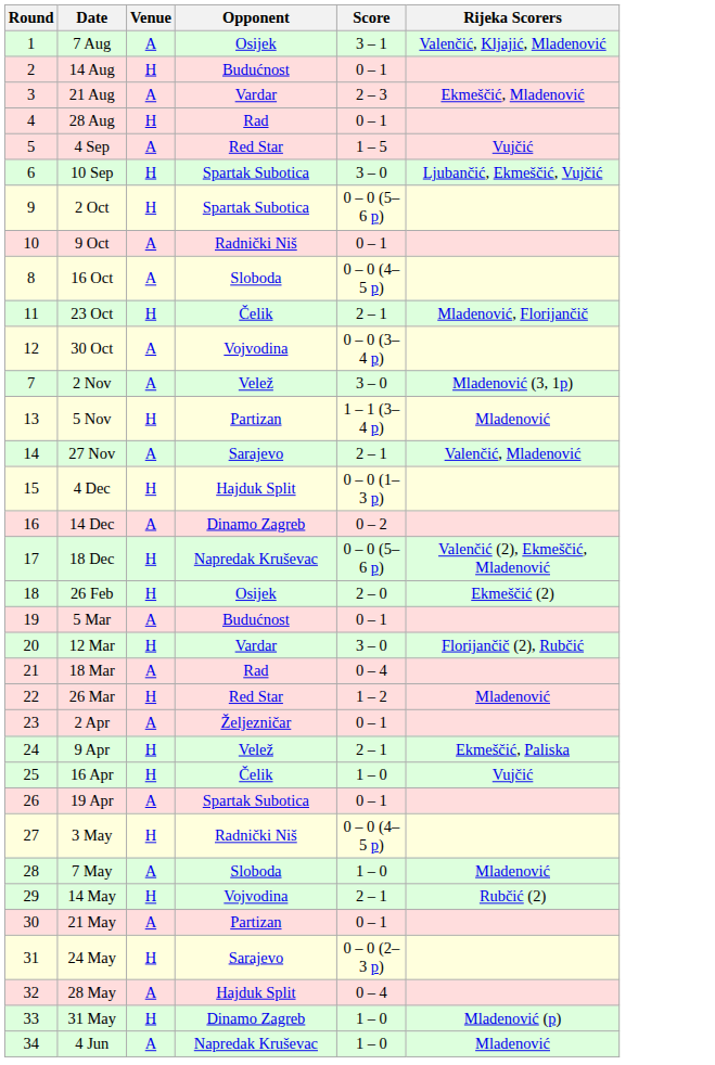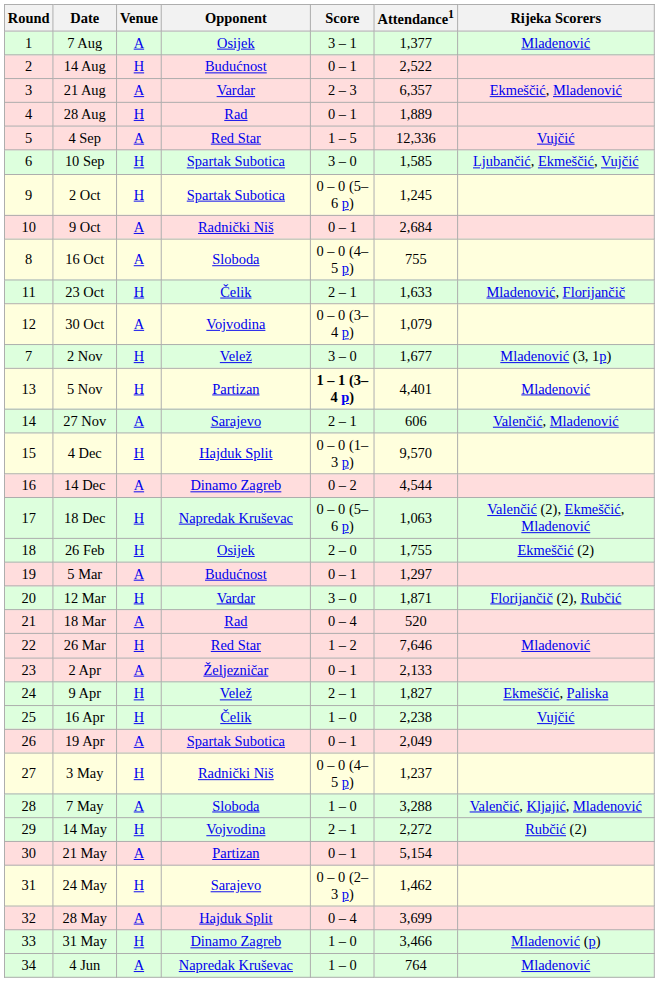 <table class="wikitable sortable" style="text-align: center; font-size:95%;">
 <tr>
 <th width="30">Round</th>
 <th width="60">Date</th>
 <th width="20">Venue</th>
 <th width="150">Opponent</th>
 <th width="60">Score</th>
+<th width="60">Attendance<sup>1</sup></th>
 <th width="200">Rijeka Scorers</th>
 </tr>
 <tr bgcolor="#ddffdd">
 <td>1</td>
 <td>7 Aug</td>
 <td><a href='#'>A</a></td>
 <td><a href='#'>Osijek</a></td>
 <td>3 – 1</td>
-<td><a href='#'>Valenčić</a>, <a href='#'>Kljajić</a>, <a href='#'>Mladenović</a></td>
+<td>1,377</td>
+<td><a href='#'>Mladenović</a></td>
 </tr>
 <tr bgcolor="#ffdddd">
 <td>2</td>
 <td>14 Aug</td>
 <td><a href='#'>H</a></td>
 <td><a href='#'>Budućnost</a></td>
 <td>0 – 1</td>
+<td>2,522</td>
 <td></td>
 </tr>
 <tr bgcolor="#ffdddd">
 <td>3</td>
 <td>21 Aug</td>
 <td><a href='#'>A</a></td>
 <td><a href='#'>Vardar</a></td>
 <td>2 – 3</td>
+<td>6,357</td>
 <td><a href='#'>Ekmeščić</a>, <a href='#'>Mladenović</a></td>
 </tr>
 <tr bgcolor="#ffdddd">
 <td>4</td>
 <td>28 Aug</td>
 <td><a href='#'>H</a></td>
 <td><a href='#'>Rad</a></td>
 <td>0 – 1</td>
+<td>1,889</td>
 <td></td>
 </tr>
 <tr bgcolor="#ffdddd">
 <td>5</td>
 <td>4 Sep</td>
 <td><a href='#'>A</a></td>
 <td><a href='#'>Red Star</a></td>
 <td>1 – 5</td>
+<td>12,336</td>
 <td><a href='#'>Vujčić</a></td>
 </tr>
 <tr bgcolor="#ddffdd">
 <td>6</td>
 <td>10 Sep</td>
 <td><a href='#'>H</a></td>
 <td><a href='#'>Spartak Subotica</a></td>
 <td>3 – 0</td>
+<td>1,585</td>
 <td><a href='#'>Ljubančić</a>, <a href='#'>Ekmeščić</a>, <a href='#'>Vujčić</a></td>
 </tr>
 <tr bgcolor="#ffffdd">
 <td>9</td>
 <td>2 Oct</td>
 <td><a href='#'>H</a></td>
 <td><a href='#'>Spartak Subotica</a></td>
 <td>0 – 0 (5–6 <a href='#'>p</a>)</td>
+<td>1,245</td>
 <td></td>
 </tr>
 <tr bgcolor="#ffdddd">
 <td>10</td>
 <td>9 Oct</td>
 <td><a href='#'>A</a></td>
 <td><a href='#'>Radnički Niš</a></td>
 <td>0 – 1</td>
+<td>2,684</td>
 <td></td>
 </tr>
 <tr bgcolor="#ffffdd">
 <td>8</td>
 <td>16 Oct</td>
 <td><a href='#'>A</a></td>
 <td><a href='#'>Sloboda</a></td>
 <td>0 – 0 (4–5 <a href='#'>p</a>)</td>
+<td>755</td>
 <td></td>
 </tr>
 <tr bgcolor="#ddffdd">
 <td>11</td>
 <td>23 Oct</td>
 <td><a href='#'>H</a></td>
 <td><a href='#'>Čelik</a></td>
 <td>2 – 1</td>
+<td>1,633</td>
 <td><a href='#'>Mladenović</a>, <a href='#'>Florijančič</a></td>
 </tr>
 <tr bgcolor="#ffffdd">
 <td>12</td>
 <td>30 Oct</td>
 <td><a href='#'>A</a></td>
 <td><a href='#'>Vojvodina</a></td>
 <td>0 – 0 (3–4 <a href='#'>p</a>)</td>
+<td>1,079</td>
 <td></td>
 </tr>
 <tr bgcolor="#ddffdd">
 <td>7</td>
 <td>2 Nov</td>
-<td><a href='#'>A</a></td>
+<td><a href='#'>H</a></td>
 <td><a href='#'>Velež</a></td>
 <td>3 – 0</td>
+<td>1,677</td>
 <td><a href='#'>Mladenović</a> (3, 1<a href='#'>p</a>)</td>
 </tr>
 <tr bgcolor="#ffffdd">
 <td>13</td>
 <td>5 Nov</td>
 <td><a href='#'>H</a></td>
 <td><a href='#'>Partizan</a></td>
-<td>1 – 1 (3–4 <a href='#'>p</a>)</td>
+<td><strong>1 – 1 (3–4 <a href='#'>p</a>)</strong></td>
+<td>4,401</td>
 <td><a href='#'>Mladenović</a></td>
 </tr>
 <tr bgcolor="#ddffdd">
 <td>14</td>
 <td>27 Nov</td>
 <td><a href='#'>A</a></td>
 <td><a href='#'>Sarajevo</a></td>
 <td>2 – 1</td>
+<td>606</td>
 <td><a href='#'>Valenčić</a>, <a href='#'>Mladenović</a></td>
 </tr>
 <tr bgcolor="#ffffdd">
 <td>15</td>
 <td>4 Dec</td>
 <td><a href='#'>H</a></td>
 <td><a href='#'>Hajduk Split</a></td>
 <td>0 – 0 (1–3 <a href='#'>p</a>)</td>
+<td>9,570</td>
 <td></td>
 </tr>
 <tr bgcolor="#ffdddd">
 <td>16</td>
 <td>14 Dec</td>
 <td><a href='#'>A</a></td>
 <td><a href='#'>Dinamo Zagreb</a></td>
 <td>0 – 2</td>
+<td>4,544</td>
 <td></td>
 </tr>
 <tr bgcolor="#ddffdd">
 <td>17</td>
 <td>18 Dec</td>
 <td><a href='#'>H</a></td>
 <td><a href='#'>Napredak Kruševac</a></td>
 <td>0 – 0 (5–6 <a href='#'>p</a>)</td>
+<td>1,063</td>
 <td><a href='#'>Valenčić</a> (2), <a href='#'>Ekmeščić</a>, <a href='#'>Mladenović</a></td>
 </tr>
 <tr bgcolor="#ddffdd">
 <td>18</td>
 <td>26 Feb</td>
 <td><a href='#'>H</a></td>
 <td><a href='#'>Osijek</a></td>
 <td>2 – 0</td>
+<td>1,755</td>
 <td><a href='#'>Ekmeščić</a> (2)</td>
 </tr>
 <tr bgcolor="#ffdddd">
 <td>19</td>
 <td>5 Mar</td>
 <td><a href='#'>A</a></td>
 <td><a href='#'>Budućnost</a></td>
 <td>0 – 1</td>
+<td>1,297</td>
 <td></td>
 </tr>
 <tr bgcolor="#ddffdd">
 <td>20</td>
 <td>12 Mar</td>
 <td><a href='#'>H</a></td>
 <td><a href='#'>Vardar</a></td>
 <td>3 – 0</td>
+<td>1,871</td>
 <td><a href='#'>Florijančič</a> (2), <a href='#'>Rubčić</a></td>
 </tr>
 <tr bgcolor="#ffdddd">
 <td>21</td>
 <td>18 Mar</td>
 <td><a href='#'>A</a></td>
 <td><a href='#'>Rad</a></td>
 <td>0 – 4</td>
+<td>520</td>
 <td></td>
 </tr>
 <tr bgcolor="#ffdddd">
 <td>22</td>
 <td>26 Mar</td>
 <td><a href='#'>H</a></td>
 <td><a href='#'>Red Star</a></td>
 <td>1 – 2</td>
+<td>7,646</td>
 <td><a href='#'>Mladenović</a></td>
 </tr>
 <tr bgcolor="#ffdddd">
 <td>23</td>
 <td>2 Apr</td>
 <td><a href='#'>A</a></td>
 <td><a href='#'>Željezničar</a></td>
 <td>0 – 1</td>
+<td>2,133</td>
 <td></td>
 </tr>
 <tr bgcolor="#ddffdd">
 <td>24</td>
 <td>9 Apr</td>
 <td><a href='#'>H</a></td>
 <td><a href='#'>Velež</a></td>
 <td>2 – 1</td>
+<td>1,827</td>
 <td><a href='#'>Ekmeščić</a>, <a href='#'>Paliska</a></td>
 </tr>
 <tr bgcolor="#ddffdd">
 <td>25</td>
 <td>16 Apr</td>
 <td><a href='#'>H</a></td>
 <td><a href='#'>Čelik</a></td>
 <td>1 – 0</td>
+<td>2,238</td>
 <td><a href='#'>Vujčić</a></td>
 </tr>
 <tr bgcolor="#ffdddd">
 <td>26</td>
 <td>19 Apr</td>
 <td><a href='#'>A</a></td>
 <td><a href='#'>Spartak Subotica</a></td>
 <td>0 – 1</td>
+<td>2,049</td>
 <td></td>
 </tr>
 <tr bgcolor="#ffffdd">
 <td>27</td>
 <td>3 May</td>
 <td><a href='#'>H</a></td>
 <td><a href='#'>Radnički Niš</a></td>
 <td>0 – 0 (4–5 <a href='#'>p</a>)</td>
+<td>1,237</td>
 <td></td>
 </tr>
 <tr bgcolor="#ddffdd">
 <td>28</td>
 <td>7 May</td>
 <td><a href='#'>A</a></td>
 <td><a href='#'>Sloboda</a></td>
 <td>1 – 0</td>
-<td><a href='#'>Mladenović</a></td>
+<td>3,288</td>
+<td><a href='#'>Valenčić</a>, <a href='#'>Kljajić</a>, <a href='#'>Mladenović</a></td>
 </tr>
 <tr bgcolor="#ddffdd">
 <td>29</td>
 <td>14 May</td>
 <td><a href='#'>H</a></td>
 <td><a href='#'>Vojvodina</a></td>
 <td>2 – 1</td>
+<td>2,272</td>
 <td><a href='#'>Rubčić</a> (2)</td>
 </tr>
 <tr bgcolor="#ffdddd">
 <td>30</td>
 <td>21 May</td>
 <td><a href='#'>A</a></td>
 <td><a href='#'>Partizan</a></td>
 <td>0 – 1</td>
+<td>5,154</td>
 <td></td>
 </tr>
 <tr bgcolor="#ffffdd">
 <td>31</td>
 <td>24 May</td>
 <td><a href='#'>H</a></td>
 <td><a href='#'>Sarajevo</a></td>
 <td>0 – 0 (2–3 <a href='#'>p</a>)</td>
+<td>1,462</td>
 <td></td>
 </tr>
 <tr bgcolor="#ffdddd">
 <td>32</td>
 <td>28 May</td>
 <td><a href='#'>A</a></td>
 <td><a href='#'>Hajduk Split</a></td>
 <td>0 – 4</td>
+<td>3,699</td>
 <td></td>
 </tr>
 <tr bgcolor="#ddffdd">
 <td>33</td>
 <td>31 May</td>
 <td><a href='#'>H</a></td>
 <td><a href='#'>Dinamo Zagreb</a></td>
 <td>1 – 0</td>
+<td>3,466</td>
 <td><a href='#'>Mladenović</a> (<a href='#'>p</a>)</td>
 </tr>
 <tr bgcolor="#ddffdd">
 <td>34</td>
 <td>4 Jun</td>
 <td><a href='#'>A</a></td>
 <td><a href='#'>Napredak Kruševac</a></td>
 <td>1 – 0</td>
+<td>764</td>
 <td><a href='#'>Mladenović</a></td>
 </tr>
 </table>
